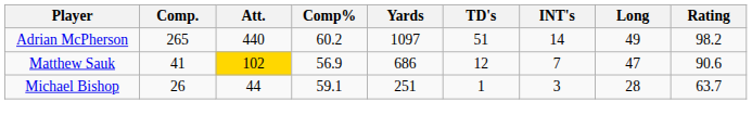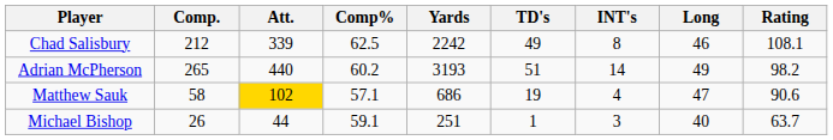 <table class="wikitable sortable">
 <tr>
 <th bgcolor="#DDDDFF" width="16%">Player</th>
 <th bgcolor="#DDDDFF" width="9%">Comp.</th>
 <th bgcolor="#DDDDFF" width="9%">Att.</th>
 <th bgcolor="#DDDDFF" width="9%">Comp%</th>
 <th bgcolor="#DDDDFF" width="9%">Yards</th>
 <th bgcolor="#DDDDFF" width="9%">TD's</th>
 <th bgcolor="#DDDDFF" width="9%">INT's</th>
 <th bgcolor="#DDDDFF" width="9%">Long</th>
 <th bgcolor="#DDDDFF" width="9%">Rating</th>
 </tr>
 <tr align="center">
+<td><a href='#'>Chad Salisbury</a></td>
+<td>212</td>
+<td>339</td>
+<td>62.5</td>
+<td>2242</td>
+<td>49</td>
+<td>8</td>
+<td>46</td>
+<td>108.1</td>
+</tr>
+<tr align="center">
 <td><a href='#'>Adrian McPherson</a></td>
 <td>265</td>
 <td>440</td>
 <td>60.2</td>
-<td>1097</td>
+<td>3193</td>
 <td>51</td>
 <td>14</td>
 <td>49</td>
 <td>98.2</td>
 </tr>
 <tr align="center">
 <td><a href='#'>Matthew Sauk</a></td>
-<td>41</td>
+<td>58</td>
 <td style="background: gold;">102</td>
-<td>56.9</td>
+<td>57.1</td>
 <td>686</td>
-<td>12</td>
-<td>7</td>
+<td>19</td>
+<td>4</td>
 <td>47</td>
 <td>90.6</td>
 </tr>
 <tr align="center">
 <td><a href='#'>Michael Bishop</a></td>
 <td>26</td>
 <td>44</td>
 <td>59.1</td>
 <td>251</td>
 <td>1</td>
 <td>3</td>
-<td>28</td>
+<td>40</td>
 <td>63.7</td>
 </tr>
 </table>
